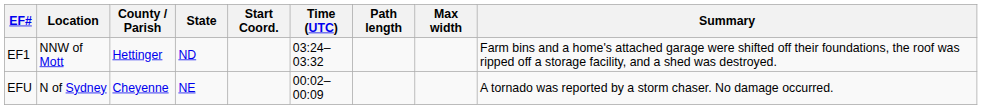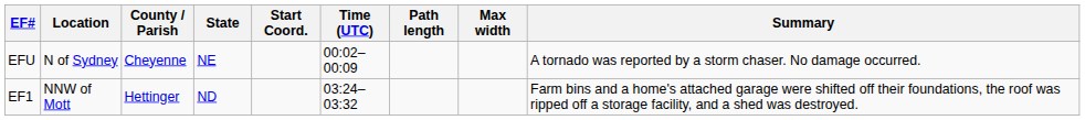 <table class="wikitable sortable" style="width:100%;">
 <tr>
 <th scope="col" style="width:3%; text-align:center;"><a href='#'>EF#</a></th>
 <th scope="col" style="width:7%; text-align:center;" class="unsortable">Location</th>
 <th scope="col" style="width:6%; text-align:center;" class="unsortable">County / Parish</th>
 <th scope="col" style="width:5%; text-align:center;">State</th>
 <th scope="col" style="width:6%; text-align:center;">Start Coord.</th>
 <th scope="col" style="width:6%; text-align:center;">Time (<a href='#'>UTC</a>)</th>
 <th scope="col" style="width:6%; text-align:center;">Path length</th>
 <th scope="col" style="width:6%; text-align:center;">Max width</th>
 <th scope="col" class="unsortable" style="width:48%; text-align:center;">Summary</th>
 </tr>
 <tr>
+<td bgcolor=>EFU</td>
+<td>N of <a href='#'>Sydney</a></td>
+<td><a href='#'>Cheyenne</a></td>
+<td><a href='#'>NE</a></td>
+<td></td>
+<td>00:02–00:09</td>
+<td></td>
+<td></td>
+<td>A tornado was reported by a storm chaser. No damage occurred.</td>
+</tr>
+<tr>
 <td bgcolor=>EF1</td>
 <td>NNW of <a href='#'>Mott</a></td>
 <td><a href='#'>Hettinger</a></td>
 <td><a href='#'>ND</a></td>
 <td></td>
 <td>03:24–03:32</td>
 <td></td>
 <td></td>
 <td>Farm bins and a home's attached garage were shifted off their foundations, the roof was ripped off a storage facility, and a shed was destroyed.</td>
 </tr>
-<tr>
-<td bgcolor=>EFU</td>
-<td>N of <a href='#'>Sydney</a></td>
-<td><a href='#'>Cheyenne</a></td>
-<td><a href='#'>NE</a></td>
-<td></td>
-<td>00:02–00:09</td>
-<td></td>
-<td></td>
-<td>A tornado was reported by a storm chaser. No damage occurred.</td>
-</tr>
 </table>
